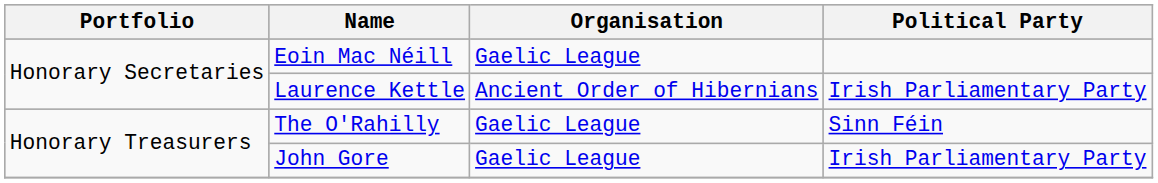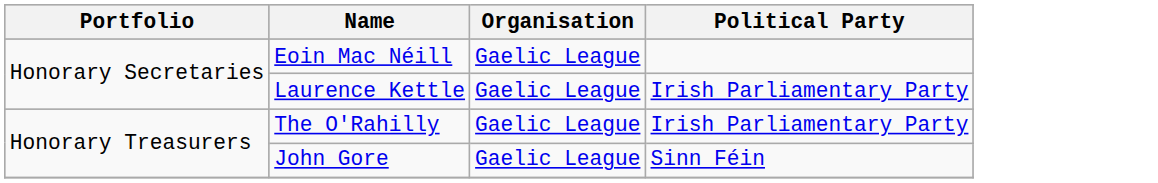 <table class="wikitable">
 <tr>
 <th>Portfolio</th>
 <th>Name</th>
 <th>Organisation</th>
 <th>Political Party</th>
 </tr>
 <tr>
 <td rowspan=2>Honorary Secretaries</td>
 <td><a href='#'>Eoin Mac Néill</a></td>
 <td><a href='#'>Gaelic League</a></td>
 <td></td>
 </tr>
 <tr>
 <td><a href='#'>Laurence Kettle</a></td>
-<td><a href='#'>Ancient Order of Hibernians</a></td>
+<td><a href='#'>Gaelic League</a></td>
 <td><a href='#'>Irish Parliamentary Party</a></td>
 </tr>
 <tr>
 <td rowspan=2>Honorary Treasurers</td>
 <td><a href='#'>The O'Rahilly</a></td>
 <td><a href='#'>Gaelic League</a></td>
-<td><a href='#'>Sinn Féin</a></td>
+<td><a href='#'>Irish Parliamentary Party</a></td>
 </tr>
 <tr>
 <td><a href='#'>John Gore</a></td>
 <td><a href='#'>Gaelic League</a></td>
-<td><a href='#'>Irish Parliamentary Party</a></td>
+<td><a href='#'>Sinn Féin</a></td>
 </tr>
 <tr>
 </tr>
 </table>
